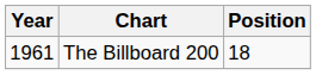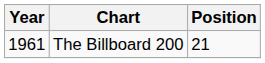 <table class="wikitable">
 <tr>
 <th align="left">Year</th>
 <th align="left">Chart</th>
 <th align="left">Position</th>
 </tr>
 <tr>
 <td align="left">1961</td>
 <td align="left">The Billboard 200</td>
-<td align="left">18</td>
+<td align="left">21</td>
 </tr>
 <tr>
 </tr>
 </table>
